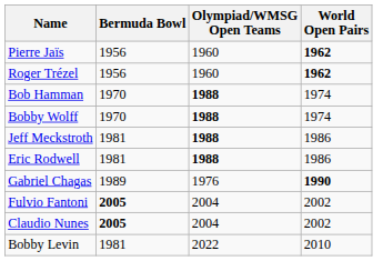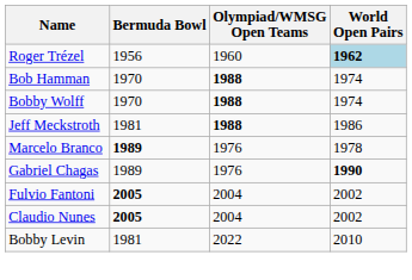 <table class="wikitable">
 <tr>
 <th>Name</th>
 <th>Bermuda Bowl</th>
 <th>Olympiad/WMSG <br>Open Teams</th>
 <th>World <br>Open Pairs</th>
 </tr>
 <tr>
-<td> <a href='#'>Pierre Jaïs</a></td>
-<td>1956</td>
-<td>1960</td>
-<td><strong>1962</strong></td>
-</tr>
-<tr>
 <td> <a href='#'>Roger Trézel</a></td>
 <td>1956</td>
 <td>1960</td>
-<td><strong>1962</strong></td>
+<td style="background: lightblue;"><strong>1962</strong></td>
 </tr>
 <tr>
 <td> <a href='#'>Bob Hamman</a></td>
 <td>1970</td>
 <td><strong>1988</strong></td>
 <td>1974</td>
 </tr>
 <tr>
 <td> <a href='#'>Bobby Wolff</a></td>
 <td>1970</td>
 <td><strong>1988</strong></td>
 <td>1974</td>
 </tr>
 <tr>
 <td> <a href='#'>Jeff Meckstroth</a></td>
 <td>1981</td>
 <td><strong>1988</strong></td>
 <td>1986</td>
 </tr>
 <tr>
-<td> <a href='#'>Eric Rodwell</a></td>
-<td>1981</td>
-<td><strong>1988</strong></td>
-<td>1986</td>
+<td> <a href='#'>Marcelo Branco</a> </td>
+<td><strong>1989</strong></td>
+<td>1976</td>
+<td>1978</td>
 </tr>
 <tr>
 <td> <a href='#'>Gabriel Chagas</a></td>
 <td>1989</td>
 <td>1976</td>
 <td><strong>1990</strong></td>
 </tr>
 <tr>
 <td> <a href='#'>Fulvio Fantoni</a></td>
 <td><strong>2005</strong></td>
 <td>2004</td>
 <td>2002</td>
 </tr>
 <tr>
 <td> <a href='#'>Claudio Nunes</a></td>
 <td><strong>2005</strong></td>
 <td>2004</td>
 <td>2002</td>
 </tr>
 <tr>
 <td>Bobby Levin</td>
 <td>1981</td>
 <td>2022</td>
 <td>2010</td>
 </tr>
 </table>
